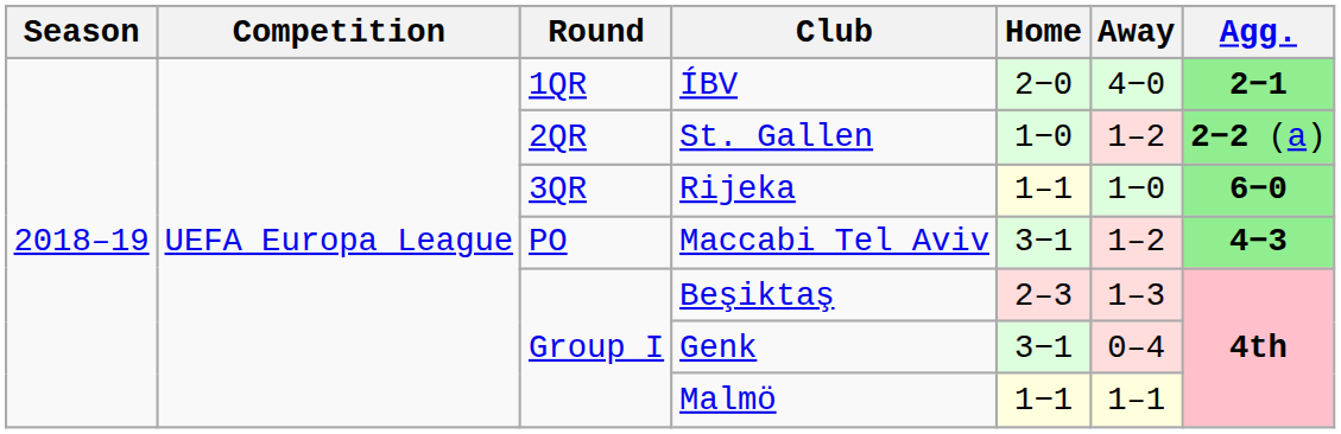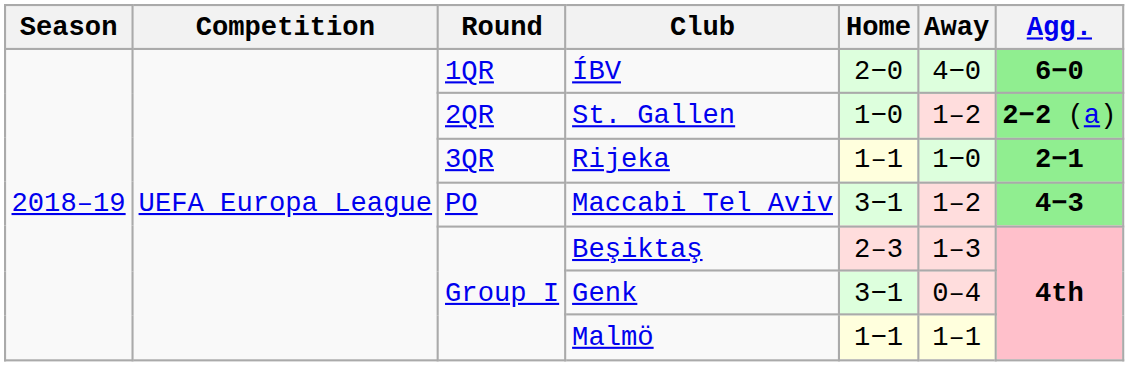 <table class="wikitable">
 <tr>
 <th>Season</th>
 <th>Competition</th>
 <th>Round</th>
 <th>Club</th>
 <th>Home</th>
 <th>Away</th>
 <th><a href='#'>Agg.</a></th>
 </tr>
 <tr>
 <td rowspan="7"><a href='#'>2018–19</a></td>
 <td rowspan="7"><a href='#'>UEFA Europa League</a></td>
 <td><a href='#'>1QR</a></td>
 <td> <a href='#'>ÍBV</a></td>
 <td style="text-align:center; background:#dfd;">2−0</td>
 <td style="text-align:center; background:#dfd;">4−0</td>
-<td bgcolor=lightgreen style="text-align:center;"><strong>2−1</strong></td>
+<td bgcolor=lightgreen style="text-align:center;"><strong>6−0</strong></td>
 </tr>
 <tr>
 <td><a href='#'>2QR</a></td>
 <td> <a href='#'>St. Gallen</a></td>
 <td style="text-align:center; background:#dfd;">1−0</td>
 <td style="text-align:center; background:#fdd;">1–2</td>
 <td bgcolor=lightgreen style="text-align:center;"><strong>2−2</strong> (<a href='#'>a</a>)</td>
 </tr>
 <tr>
 <td><a href='#'>3QR</a></td>
 <td> <a href='#'>Rijeka</a></td>
 <td style="text-align:center; background:#ffd;">1–1</td>
 <td style="text-align:center; background:#dfd;">1−0</td>
-<td bgcolor=lightgreen style="text-align:center;"><strong>6−0</strong></td>
+<td bgcolor=lightgreen style="text-align:center;"><strong>2−1</strong></td>
 </tr>
 <tr>
 <td><a href='#'>PO</a></td>
 <td> <a href='#'>Maccabi Tel Aviv</a></td>
 <td style="text-align:center; background:#dfd;">3−1</td>
 <td style="text-align:center; background:#fdd;">1–2</td>
 <td bgcolor=lightgreen style="text-align:center;"><strong>4−3</strong></td>
 </tr>
 <tr>
 <td rowspan="3"><a href='#'>Group I</a></td>
 <td> <a href='#'>Beşiktaş</a></td>
 <td style="text-align:center; background:#fdd;">2–3</td>
 <td style="text-align:center; background:#fdd;">1–3</td>
 <td bgcolor=pink style="text-align:center;" rowspan="3"><strong>4th</strong></td>
 </tr>
 <tr>
 <td> <a href='#'>Genk</a></td>
 <td style="text-align:center; background:#dfd;">3−1</td>
 <td style="text-align:center; background:#fdd;">0–4</td>
 </tr>
 <tr>
 <td> <a href='#'>Malmö</a></td>
 <td style="text-align:center; background:#ffd;">1−1</td>
 <td style="text-align:center; background:#ffd;">1–1</td>
 </tr>
 </table>
